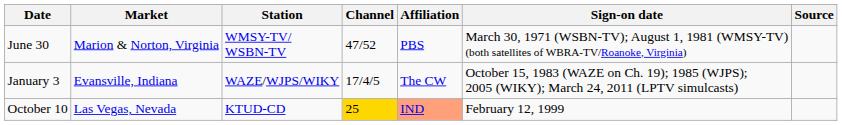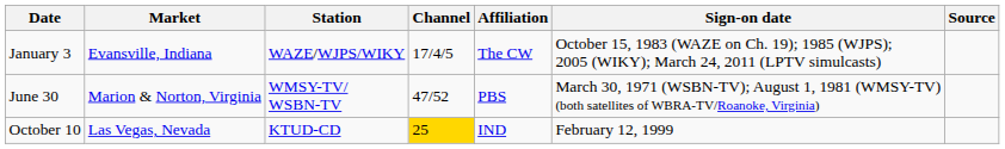 <table class="wikitable">
 <tr>
 <th>Date</th>
 <th>Market</th>
 <th>Station</th>
 <th>Channel</th>
 <th>Affiliation</th>
 <th>Sign-on date</th>
 <th>Source</th>
 </tr>
 <tr>
+<td>January 3</td>
+<td><a href='#'>Evansville, Indiana</a></td>
+<td><a href='#'>WAZE</a>/<a href='#'>WJPS/WIKY</a></td>
+<td>17/4/5</td>
+<td><a href='#'>The CW</a></td>
+<td>October 15, 1983 (WAZE on Ch. 19); 1985 (WJPS);<br>2005 (WIKY); March 24, 2011 (LPTV simulcasts)</td>
+<td></td>
+</tr>
+<tr>
 <td>June 30</td>
 <td><a href='#'>Marion</a> & <a href='#'>Norton, Virginia</a></td>
 <td><a href='#'>WMSY-TV/<br>WSBN-TV</a></td>
 <td>47/52</td>
 <td><a href='#'>PBS</a></td>
 <td>March 30, 1971 (WSBN-TV); August 1, 1981 (WMSY-TV)<br><small>(both satellites of WBRA-TV/<a href='#'>Roanoke, Virginia</a>)</small></td>
 <td></td>
 </tr>
 <tr>
-<td>January 3</td>
-<td><a href='#'>Evansville, Indiana</a></td>
-<td><a href='#'>WAZE</a>/<a href='#'>WJPS/WIKY</a></td>
-<td>17/4/5</td>
-<td><a href='#'>The CW</a></td>
-<td>October 15, 1983 (WAZE on Ch. 19); 1985 (WJPS);<br>2005 (WIKY); March 24, 2011 (LPTV simulcasts)</td>
-<td></td>
-</tr>
-<tr>
 <td>October 10</td>
 <td><a href='#'>Las Vegas, Nevada</a></td>
 <td><a href='#'>KTUD-CD</a></td>
 <td style="background: gold;">25</td>
-<td style="background: lightsalmon;"><a href='#'>IND</a></td>
+<td><a href='#'>IND</a></td>
 <td>February 12, 1999</td>
 <td></td>
 </tr>
 </table>
